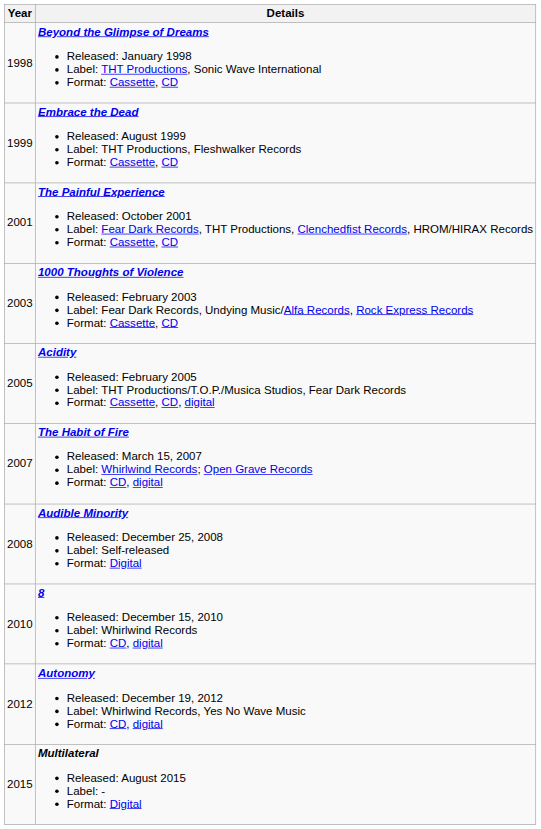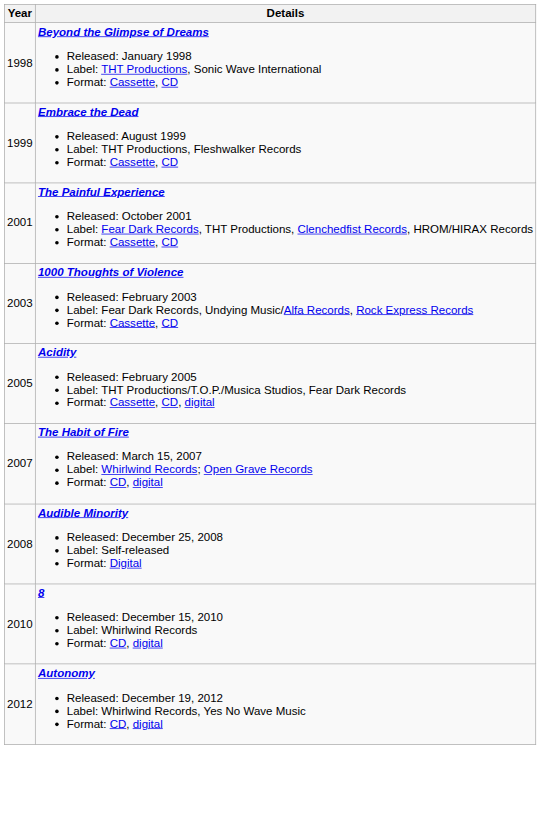 <table class="wikitable">
 <tr>
 <th>Year</th>
 <th>Details</th>
 </tr>
 <tr>
 <td>1998</td>
 <td><strong><em><a href='#'>Beyond the Glimpse of Dreams</a></em></strong><br><ul><li>Released: January 1998</li><li>Label: <a href='#'>THT Productions</a>, Sonic Wave International</li><li>Format: <a href='#'>Cassette</a>, <a href='#'>CD</a></li></ul></td>
 </tr>
 <tr>
 <td>1999</td>
 <td><strong><em><a href='#'>Embrace the Dead</a></em></strong><br><ul><li>Released: August 1999</li><li>Label: THT Productions, Fleshwalker Records</li><li>Format: <a href='#'>Cassette</a>, <a href='#'>CD</a></li></ul></td>
 </tr>
 <tr>
 <td>2001</td>
 <td><strong><em><a href='#'>The Painful Experience</a></em></strong><br><ul><li>Released: October 2001</li><li>Label: <a href='#'>Fear Dark Records</a>, THT Productions, <a href='#'>Clenchedfist Records</a>, HROM/HIRAX Records</li><li>Format: <a href='#'>Cassette</a>, <a href='#'>CD</a></li></ul></td>
 </tr>
 <tr>
 <td>2003</td>
 <td><strong><em><a href='#'>1000 Thoughts of Violence</a></em></strong><br><ul><li>Released: February 2003</li><li>Label: Fear Dark Records, Undying Music/<a href='#'>Alfa Records</a>, <a href='#'>Rock Express Records</a></li><li>Format: <a href='#'>Cassette</a>, <a href='#'>CD</a></li></ul></td>
 </tr>
 <tr>
 <td>2005</td>
 <td><strong><em><a href='#'>Acidity</a></em></strong><br><ul><li>Released: February 2005</li><li>Label: THT Productions/T.O.P./Musica Studios, Fear Dark Records</li><li>Format: <a href='#'>Cassette</a>, <a href='#'>CD</a>, <a href='#'>digital</a></li></ul></td>
 </tr>
 <tr>
 <td>2007</td>
 <td><strong><em><a href='#'>The Habit of Fire</a></em></strong><br><ul><li>Released: March 15, 2007</li><li>Label: <a href='#'>Whirlwind Records</a>; <a href='#'>Open Grave Records</a></li><li>Format: <a href='#'>CD</a>, <a href='#'>digital</a></li></ul></td>
 </tr>
 <tr>
 <td>2008</td>
 <td><strong><em><a href='#'>Audible Minority</a></em></strong><br><ul><li>Released: December 25, 2008</li><li>Label: Self-released</li><li>Format: <a href='#'>Digital</a></li></ul></td>
 </tr>
 <tr>
 <td>2010</td>
 <td><strong><em><a href='#'>8</a></em></strong><br><ul><li>Released: December 15, 2010</li><li>Label: Whirlwind Records</li><li>Format: <a href='#'>CD</a>, <a href='#'>digital</a></li></ul></td>
 </tr>
 <tr>
 <td>2012</td>
 <td><strong><em><a href='#'>Autonomy</a></em></strong><br><ul><li>Released: December 19, 2012</li><li>Label: Whirlwind Records, Yes No Wave Music</li><li>Format: <a href='#'>CD</a>, <a href='#'>digital</a></li></ul></td>
 </tr>
-<tr>
-<td>2015</td>
-<td><strong><em>Multilateral</em></strong><br><ul><li>Released: August 2015</li><li>Label: -</li><li>Format: <a href='#'>Digital</a></li></ul></td>
-</tr>
 </table>
